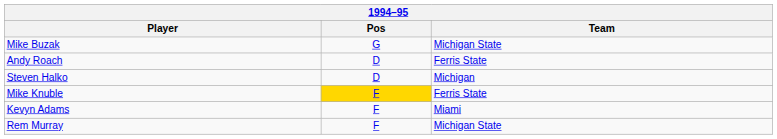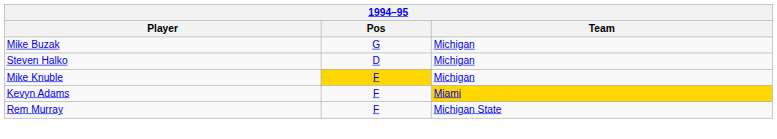 <table class="wikitable" width=95%>
 <tr>
 <th colspan=3><a href='#'>1994–95</a></th>
 </tr>
 <tr>
 <th>Player</th>
 <th>Pos</th>
 <th>Team</th>
 </tr>
 <tr>
 <td><a href='#'>Mike Buzak</a></td>
 <td style="text-align:center;"><a href='#'>G</a></td>
-<td><a href='#'>Michigan State</a></td>
-</tr>
-<tr>
-<td><a href='#'>Andy Roach</a></td>
-<td style="text-align:center;"><a href='#'>D</a></td>
-<td><a href='#'>Ferris State</a></td>
+<td><a href='#'>Michigan</a></td>
 </tr>
 <tr>
 <td><a href='#'>Steven Halko</a></td>
 <td style="text-align:center;"><a href='#'>D</a></td>
 <td><a href='#'>Michigan</a></td>
 </tr>
 <tr>
 <td><a href='#'>Mike Knuble</a></td>
 <td style="background: gold; text-align:center;"><a href='#'>F</a></td>
-<td><a href='#'>Ferris State</a></td>
+<td><a href='#'>Michigan</a></td>
 </tr>
 <tr>
 <td><a href='#'>Kevyn Adams</a></td>
 <td style="text-align:center;"><a href='#'>F</a></td>
-<td><a href='#'>Miami</a></td>
+<td style="background: gold;"><a href='#'>Miami</a></td>
 </tr>
 <tr>
 <td><a href='#'>Rem Murray</a></td>
 <td style="text-align:center;"><a href='#'>F</a></td>
 <td><a href='#'>Michigan State</a></td>
 </tr>
 </table>
